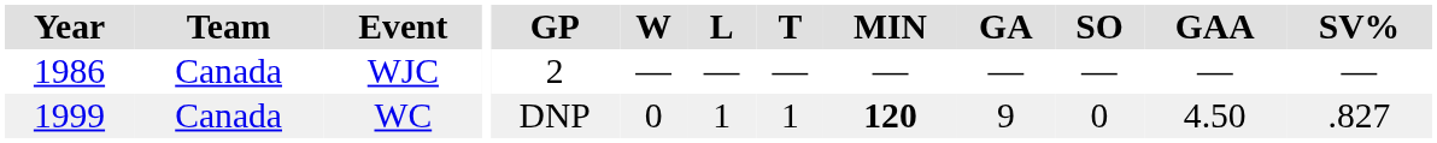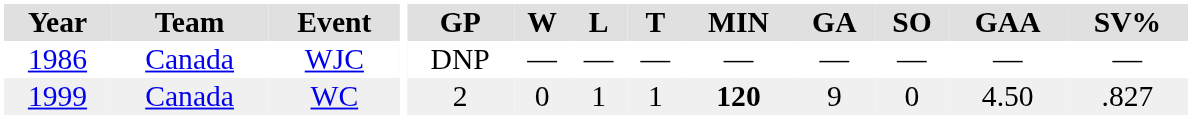 <table border="0" cellpadding="1" cellspacing="0" ID="Table3" style="text-align:center; width:40em">
 <tr ALIGN="center" bgcolor="#e0e0e0">
 <th>Year</th>
 <th>Team</th>
 <th>Event</th>
 <th rowspan="99" bgcolor="#ffffff"></th>
 <th>GP</th>
 <th>W</th>
 <th>L</th>
 <th>T</th>
 <th>MIN</th>
 <th>GA</th>
 <th>SO</th>
 <th>GAA</th>
 <th>SV%</th>
 </tr>
 <tr>
 <td><a href='#'>1986</a></td>
 <td><a href='#'>Canada</a></td>
 <td><a href='#'>WJC</a></td>
-<td>2</td>
+<td>DNP</td>
 <td>—</td>
 <td>—</td>
 <td>—</td>
 <td>—</td>
 <td>—</td>
 <td>—</td>
 <td>—</td>
 <td>—</td>
 </tr>
 <tr bgcolor="#f0f0f0">
 <td><a href='#'>1999</a></td>
 <td><a href='#'>Canada</a></td>
 <td><a href='#'>WC</a></td>
-<td>DNP</td>
+<td>2</td>
 <td>0</td>
 <td>1</td>
 <td>1</td>
 <td><strong>120</strong></td>
 <td>9</td>
 <td>0</td>
 <td>4.50</td>
 <td>.827</td>
 </tr>
 </table>
